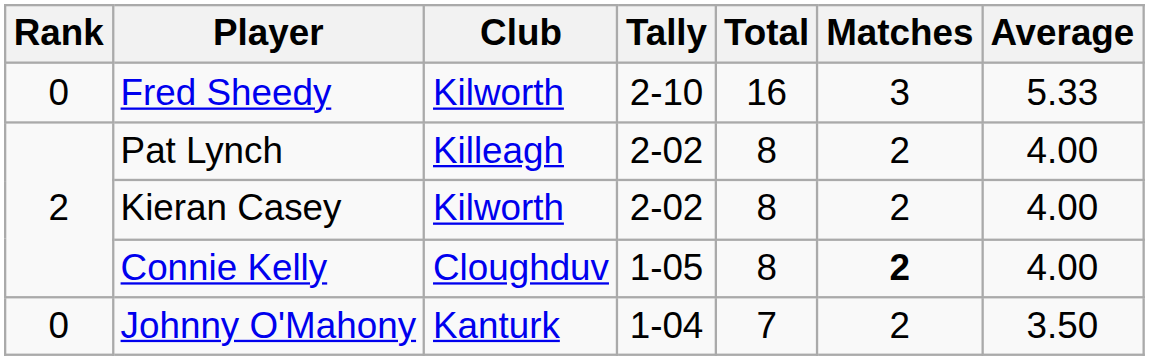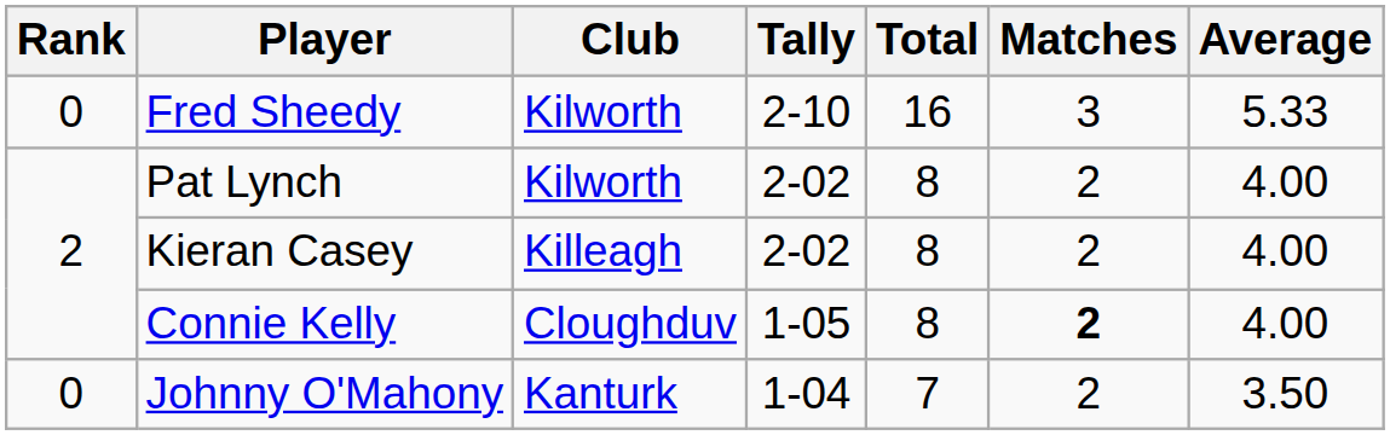 <table class="wikitable">
 <tr>
 <th>Rank</th>
 <th>Player</th>
 <th>Club</th>
 <th>Tally</th>
 <th>Total</th>
 <th>Matches</th>
 <th>Average</th>
 </tr>
 <tr>
 <td rowspan="1" style="text-align:center;">0</td>
 <td><a href='#'>Fred Sheedy</a></td>
 <td><a href='#'>Kilworth</a></td>
 <td align=center>2-10</td>
 <td align=center>16</td>
 <td align=center>3</td>
 <td align=center>5.33</td>
 </tr>
 <tr>
 <td rowspan="3" style="text-align:center;">2</td>
 <td>Pat Lynch</td>
-<td><a href='#'>Killeagh</a></td>
+<td><a href='#'>Kilworth</a></td>
 <td align=center>2-02</td>
 <td align=center>8</td>
 <td align=center>2</td>
 <td align=center>4.00</td>
 </tr>
 <tr>
 <td>Kieran Casey</td>
-<td><a href='#'>Kilworth</a></td>
+<td><a href='#'>Killeagh</a></td>
 <td align=center>2-02</td>
 <td align=center>8</td>
 <td align=center>2</td>
 <td align=center>4.00</td>
 </tr>
 <tr>
 <td><a href='#'>Connie Kelly</a></td>
 <td><a href='#'>Cloughduv</a></td>
 <td align=center>1-05</td>
 <td align=center>8</td>
 <td align=center><strong>2</strong></td>
 <td align=center>4.00</td>
 </tr>
 <tr>
 <td rowspan="1" style="text-align:center;">0</td>
 <td><a href='#'>Johnny O'Mahony</a></td>
 <td><a href='#'>Kanturk</a></td>
 <td align=center>1-04</td>
 <td align=center>7</td>
 <td align=center>2</td>
 <td align=center>3.50</td>
 </tr>
 </table>
